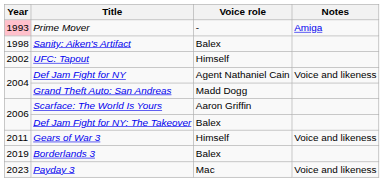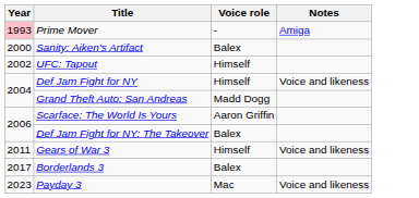 <table class="wikitable plainrowheaders sortable" style="margin-right: 0;">
 <tr>
 <th>Year</th>
 <th>Title</th>
 <th>Voice role</th>
 <th>Notes</th>
 </tr>
 <tr>
 <td style="background: pink;">1993</td>
 <td><em>Prime Mover</em></td>
 <td>-</td>
 <td><a href='#'>Amiga</a></td>
 </tr>
 <tr>
-<td>1998</td>
+<td>2000</td>
 <td><em><a href='#'>Sanity: Aiken's Artifact</a></em></td>
 <td>Balex</td>
 <td></td>
 </tr>
 <tr>
 <td>2002</td>
 <td><em><a href='#'>UFC: Tapout</a></em></td>
 <td>Himself</td>
 <td></td>
 </tr>
 <tr>
 <td rowspan=2>2004</td>
 <td><em><a href='#'>Def Jam Fight for NY</a></em></td>
-<td>Agent Nathaniel Cain</td>
+<td>Himself</td>
 <td>Voice and likeness</td>
 </tr>
 <tr>
 <td><em><a href='#'>Grand Theft Auto: San Andreas</a></em></td>
 <td>Madd Dogg</td>
 <td></td>
 </tr>
 <tr>
 <td rowspan=2>2006</td>
 <td><em><a href='#'>Scarface: The World Is Yours</a></em></td>
 <td>Aaron Griffin</td>
 <td></td>
 </tr>
 <tr>
 <td><em><a href='#'>Def Jam Fight for NY: The Takeover</a></em></td>
 <td>Balex</td>
 <td></td>
 </tr>
 <tr>
 <td>2011</td>
 <td><em><a href='#'>Gears of War 3</a></em></td>
 <td>Himself</td>
 <td>Voice and likeness</td>
 </tr>
 <tr>
-<td>2019</td>
+<td>2017</td>
 <td><em><a href='#'>Borderlands 3</a></em></td>
 <td>Balex</td>
 <td></td>
 </tr>
 <tr>
 <td>2023</td>
 <td><em><a href='#'>Payday 3</a></em></td>
 <td>Mac</td>
 <td>Voice and likeness</td>
 </tr>
 </table>
